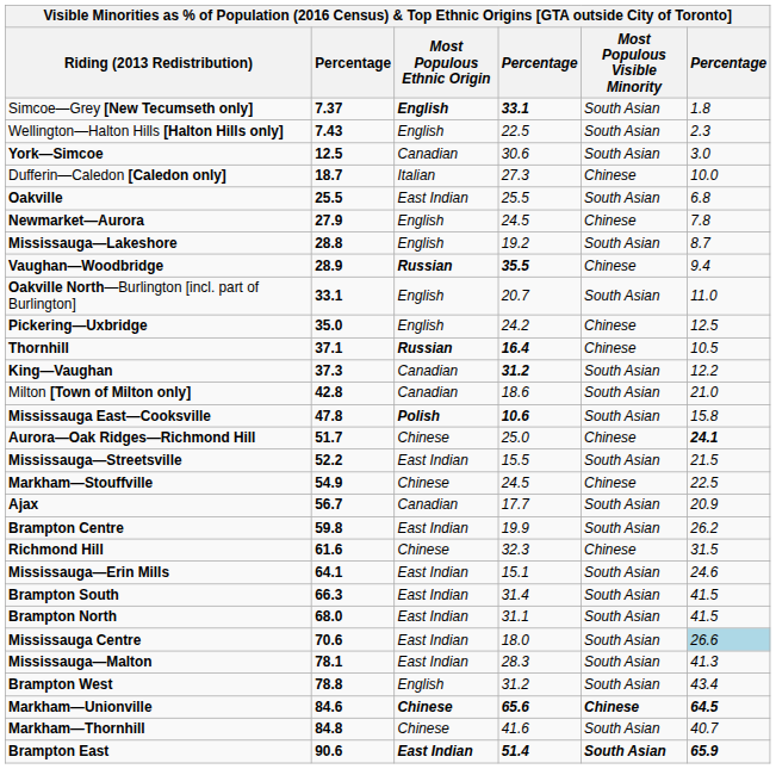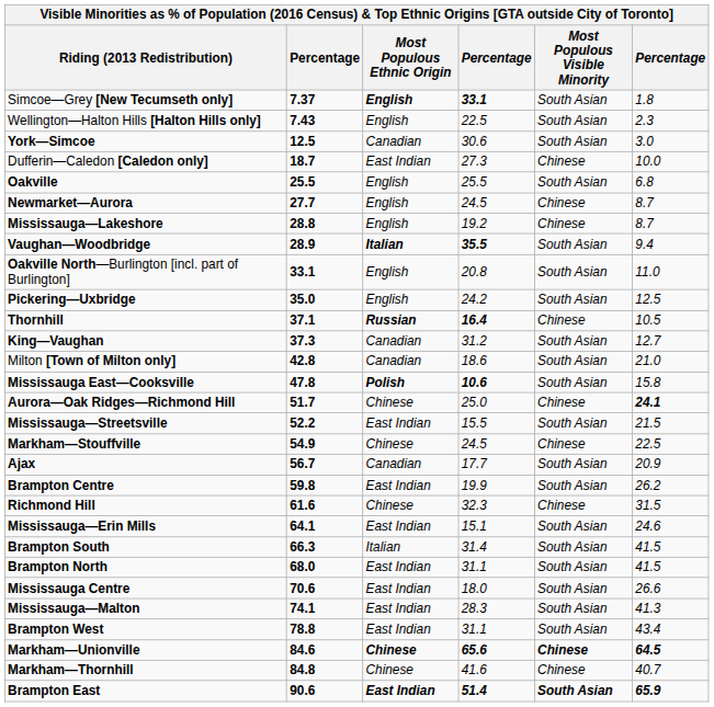 <table class="wikitable">
 <tr>
 <th colspan="8">Visible Minorities as % of Population (2016 Census) & Top Ethnic Origins [GTA outside City of Toronto]</th>
 </tr>
 <tr>
 <th>Riding (2013 Redistribution)</th>
 <th>Percentage</th>
 <th><em>Most Populous</em><br><em>Ethnic Origin</em></th>
 <th><em>Percentage</em></th>
 <th><em>Most Populous</em><br><em>Visible Minority</em></th>
 <th><em>Percentage</em></th>
 </tr>
 <tr>
 <td>Simcoe—Grey <strong>[New Tecumseth only]</strong></td>
 <td><strong>7.37</strong></td>
 <td><strong><em>English</em></strong></td>
 <td><strong><em>33.1</em></strong></td>
 <td><em>South Asian</em></td>
 <td><em>1.8</em></td>
 </tr>
 <tr>
 <td>Wellington—Halton Hills <strong>[Halton Hills only]</strong></td>
 <td><strong>7.43</strong></td>
 <td><em>English</em></td>
 <td><em>22.5</em></td>
 <td><em>South Asian</em></td>
 <td><em>2.3</em></td>
 </tr>
 <tr>
 <td><strong>York—Simcoe</strong></td>
 <td><strong>12.5</strong></td>
 <td><em>Canadian</em></td>
 <td><em>30.6</em></td>
 <td><em>South Asian</em></td>
 <td><em>3.0</em></td>
 </tr>
 <tr>
 <td>Dufferin—Caledon <strong>[Caledon only]</strong></td>
 <td><strong>18.7</strong></td>
-<td><em>Italian</em></td>
+<td><em>East Indian</em></td>
 <td><em>27.3</em></td>
 <td><em>Chinese</em></td>
 <td><em>10.0</em></td>
 </tr>
 <tr>
 <td><strong>Oakville</strong></td>
 <td><strong>25.5</strong></td>
-<td><em>East Indian</em></td>
+<td><em>English</em></td>
 <td><em>25.5</em></td>
 <td><em>South Asian</em></td>
 <td><em>6.8</em></td>
 </tr>
 <tr>
 <td><strong>Newmarket—Aurora</strong></td>
-<td><strong>27.9</strong></td>
+<td><strong>27.7</strong></td>
 <td><em>English</em></td>
 <td><em>24.5</em></td>
 <td><em>Chinese</em></td>
-<td><em>7.8</em></td>
+<td><em>8.7</em></td>
 </tr>
 <tr>
 <td><strong>Mississauga—Lakeshore</strong></td>
 <td><strong>28.8</strong></td>
 <td><em>English</em></td>
 <td><em>19.2</em></td>
-<td><em>South Asian</em></td>
+<td><em>Chinese</em></td>
 <td><em>8.7</em></td>
 </tr>
 <tr>
 <td><strong>Vaughan—Woodbridge</strong></td>
 <td><strong>28.9</strong></td>
-<td><strong><em>Russian</em></strong></td>
+<td><strong><em>Italian</em></strong></td>
 <td><strong><em>35.5</em></strong></td>
-<td><em>Chinese</em></td>
+<td><em>South Asian</em></td>
 <td><em>9.4</em></td>
 </tr>
 <tr>
 <td><strong>Oakville North</strong>—Burlington [incl. part of Burlington]</td>
 <td><strong>33.1</strong></td>
 <td><em>English</em></td>
-<td><em>20.7</em></td>
+<td><em>20.8</em></td>
 <td><em>South Asian</em></td>
 <td><em>11.0</em></td>
 </tr>
 <tr>
 <td><strong>Pickering—Uxbridge</strong></td>
 <td><strong>35.0</strong></td>
 <td><em>English</em></td>
 <td><em>24.2</em></td>
-<td><em>Chinese</em></td>
+<td><em>South Asian</em></td>
 <td><em>12.5</em></td>
 </tr>
 <tr>
 <td><strong>Thornhill</strong></td>
 <td><strong>37.1</strong></td>
 <td><strong><em>Russian</em></strong></td>
 <td><strong><em>16.4</em></strong></td>
 <td><em>Chinese</em></td>
 <td><em>10.5</em></td>
 </tr>
 <tr>
 <td><strong>King—Vaughan</strong></td>
 <td><strong>37.3</strong></td>
 <td><em>Canadian</em></td>
-<td><strong><em>31.2</em></strong></td>
+<td><em>31.2</em></td>
 <td><em>South Asian</em></td>
-<td><em>12.2</em></td>
+<td><em>12.7</em></td>
 </tr>
 <tr>
 <td>Milton <strong>[Town of Milton only]</strong></td>
 <td><strong>42.8</strong></td>
 <td><em>Canadian</em></td>
 <td><em>18.6</em></td>
 <td><em>South Asian</em></td>
 <td><em>21.0</em></td>
 </tr>
 <tr>
 <td><strong>Mississauga East—Cooksville</strong></td>
 <td><strong>47.8</strong></td>
 <td><strong><em>Polish</em></strong></td>
 <td><strong><em>10.6</em></strong></td>
 <td><em>South Asian</em></td>
 <td><em>15.8</em></td>
 </tr>
 <tr>
 <td><strong>Aurora—Oak Ridges—Richmond Hill</strong></td>
 <td><strong>51.7</strong></td>
 <td><em>Chinese</em></td>
 <td><em>25.0</em></td>
 <td><em>Chinese</em></td>
 <td><strong><em>24.1</em></strong></td>
 </tr>
 <tr>
 <td><strong>Mississauga—Streetsville</strong></td>
 <td><strong>52.2</strong></td>
 <td><em>East Indian</em></td>
 <td><em>15.5</em></td>
 <td><em>South Asian</em></td>
 <td><em>21.5</em></td>
 </tr>
 <tr>
 <td><strong>Markham—Stouffville</strong></td>
 <td><strong>54.9</strong></td>
 <td><em>Chinese</em></td>
 <td><em>24.5</em></td>
 <td><em>Chinese</em></td>
 <td><em>22.5</em></td>
 </tr>
 <tr>
 <td><strong>Ajax</strong></td>
 <td><strong>56.7</strong></td>
 <td><em>Canadian</em></td>
 <td><em>17.7</em></td>
 <td><em>South Asian</em></td>
 <td><em>20.9</em></td>
 </tr>
 <tr>
 <td><strong>Brampton Centre</strong></td>
 <td><strong>59.8</strong></td>
 <td><em>East Indian</em></td>
 <td><em>19.9</em></td>
 <td><em>South Asian</em></td>
 <td><em>26.2</em></td>
 </tr>
 <tr>
 <td><strong>Richmond Hill</strong></td>
 <td><strong>61.6</strong></td>
 <td><em>Chinese</em></td>
 <td><em>32.3</em></td>
 <td><em>Chinese</em></td>
 <td><em>31.5</em></td>
 </tr>
 <tr>
 <td><strong>Mississauga—Erin Mills</strong></td>
 <td><strong>64.1</strong></td>
 <td><em>East Indian</em></td>
 <td><em>15.1</em></td>
 <td><em>South Asian</em></td>
 <td><em>24.6</em></td>
 </tr>
 <tr>
 <td><strong>Brampton South</strong></td>
 <td><strong>66.3</strong></td>
-<td><em>East Indian</em></td>
+<td><em>Italian</em></td>
 <td><em>31.4</em></td>
 <td><em>South Asian</em></td>
 <td><em>41.5</em></td>
 </tr>
 <tr>
 <td><strong>Brampton North</strong></td>
 <td><strong>68.0</strong></td>
 <td><em>East Indian</em></td>
 <td><em>31.1</em></td>
 <td><em>South Asian</em></td>
 <td><em>41.5</em></td>
 </tr>
 <tr>
 <td><strong>Mississauga Centre</strong></td>
 <td><strong>70.6</strong></td>
 <td><em>East Indian</em></td>
 <td><em>18.0</em></td>
 <td><em>South Asian</em></td>
-<td style="background: lightblue;"><em>26.6</em></td>
+<td><em>26.6</em></td>
 </tr>
 <tr>
 <td><strong>Mississauga—Malton</strong></td>
-<td><strong>78.1</strong></td>
+<td><strong>74.1</strong></td>
 <td><em>East Indian</em></td>
 <td><em>28.3</em></td>
 <td><em>South Asian</em></td>
 <td><em>41.3</em></td>
 </tr>
 <tr>
 <td><strong>Brampton West</strong></td>
 <td><strong>78.8</strong></td>
-<td><em>English</em></td>
-<td><em>31.2</em></td>
+<td><em>East Indian</em></td>
+<td><em>31.1</em></td>
 <td><em>South Asian</em></td>
 <td><em>43.4</em></td>
 </tr>
 <tr>
 <td><strong>Markham—Unionville</strong></td>
 <td><strong>84.6</strong></td>
 <td><strong><em>Chinese</em></strong></td>
 <td><strong><em>65.6</em></strong></td>
 <td><strong><em>Chinese</em></strong></td>
 <td><strong><em>64.5</em></strong></td>
 </tr>
 <tr>
 <td><strong>Markham—Thornhill</strong></td>
 <td><strong>84.8</strong></td>
 <td><em>Chinese</em></td>
 <td><em>41.6</em></td>
-<td><em>South Asian</em></td>
+<td><em>Chinese</em></td>
 <td><em>40.7</em></td>
 </tr>
 <tr>
 <td><strong>Brampton East</strong></td>
 <td><strong>90.6</strong></td>
 <td><strong><em>East Indian</em></strong></td>
 <td><strong><em>51.4</em></strong></td>
 <td><strong><em>South Asian</em></strong></td>
 <td><strong><em>65.9</em></strong></td>
 </tr>
 </table>
